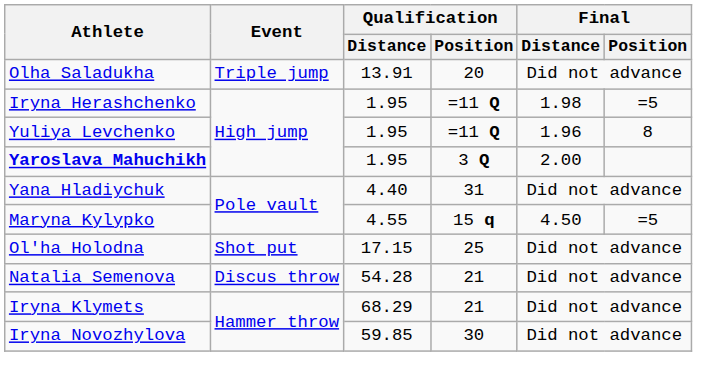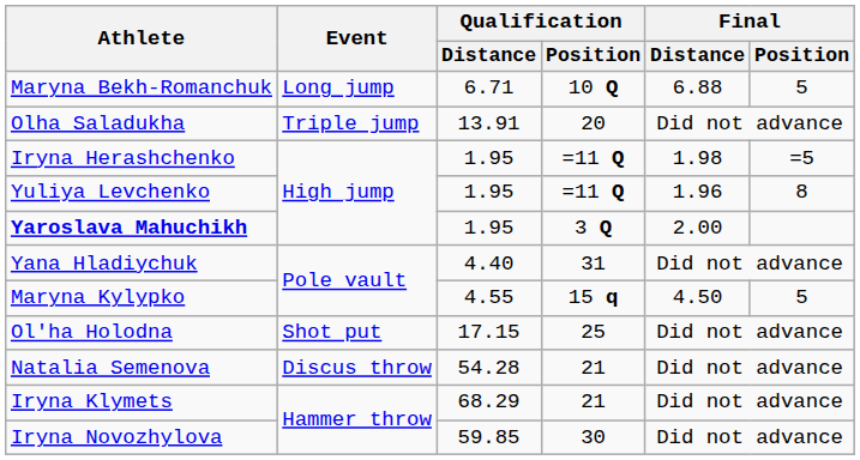 <table class=wikitable style=font-size:90%;text-align:center>
 <tr>
 <th rowspan=2>Athlete</th>
 <th rowspan=2>Event</th>
 <th colspan=2>Qualification</th>
 <th colspan=2>Final</th>
 </tr>
 <tr style=font-size:95%>
 <th>Distance</th>
 <th>Position</th>
 <th>Distance</th>
 <th>Position</th>
+</tr>
+<tr>
+<td align=left><a href='#'>Maryna Bekh-Romanchuk</a></td>
+<td align=left><a href='#'>Long jump</a></td>
+<td>6.71</td>
+<td>10 <strong>Q</strong></td>
+<td>6.88</td>
+<td>5</td>
 </tr>
 <tr>
 <td align=left><a href='#'>Olha Saladukha</a></td>
 <td align=left><a href='#'>Triple jump</a></td>
 <td>13.91</td>
 <td>20</td>
 <td colspan="2">Did not advance</td>
 </tr>
 <tr>
 <td align=left><a href='#'>Iryna Herashchenko</a></td>
 <td align=left rowspan=3><a href='#'>High jump</a></td>
 <td>1.95</td>
 <td>=11 <strong>Q</strong></td>
 <td>1.98 <strong></strong></td>
 <td>=5</td>
 </tr>
 <tr>
 <td align=left><a href='#'>Yuliya Levchenko</a></td>
 <td>1.95</td>
 <td>=11 <strong>Q</strong></td>
 <td>1.96 <strong></strong></td>
 <td>8</td>
 </tr>
 <tr>
 <td align=left><strong><a href='#'>Yaroslava Mahuchikh</a></strong></td>
 <td>1.95</td>
 <td>3 <strong>Q</strong></td>
 <td>2.00</td>
 <td></td>
 </tr>
 <tr>
 <td align=left><a href='#'>Yana Hladiychuk</a></td>
 <td rowspan="2" align="left"><a href='#'>Pole vault</a></td>
 <td>4.40</td>
 <td>31</td>
 <td colspan="2">Did not advance</td>
 </tr>
 <tr>
 <td align="left"><a href='#'>Maryna Kylypko</a></td>
 <td>4.55</td>
 <td>15 <strong>q</strong></td>
 <td>4.50</td>
-<td>=5</td>
+<td>5</td>
 </tr>
 <tr>
 <td align=left><a href='#'>Ol'ha Holodna</a></td>
 <td align=left><a href='#'>Shot put</a></td>
 <td>17.15</td>
 <td>25</td>
 <td colspan="2">Did not advance</td>
 </tr>
 <tr>
 <td align=left><a href='#'>Natalia Semenova</a></td>
 <td align=left><a href='#'>Discus throw</a></td>
 <td>54.28</td>
 <td>21</td>
 <td colspan="2">Did not advance</td>
 </tr>
 <tr>
 <td align=left><a href='#'>Iryna Klymets</a></td>
 <td align=left rowspan=2><a href='#'>Hammer throw</a></td>
 <td>68.29</td>
 <td>21</td>
 <td colspan="2">Did not advance</td>
 </tr>
 <tr>
 <td align=left><a href='#'>Iryna Novozhylova</a></td>
 <td>59.85</td>
 <td>30</td>
 <td colspan="2">Did not advance</td>
 </tr>
 </table>
